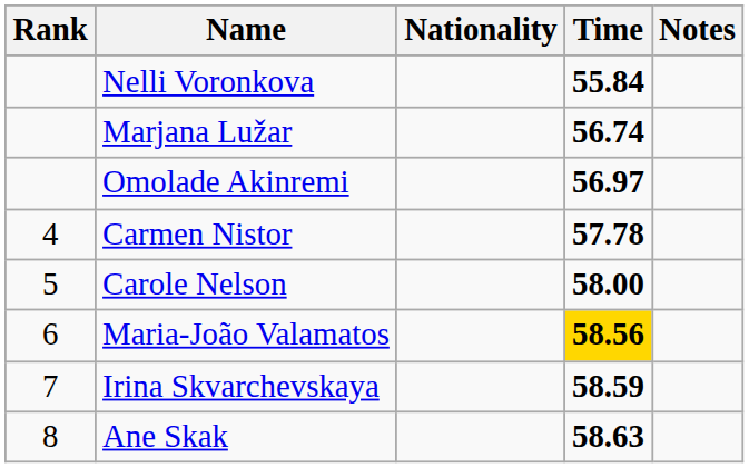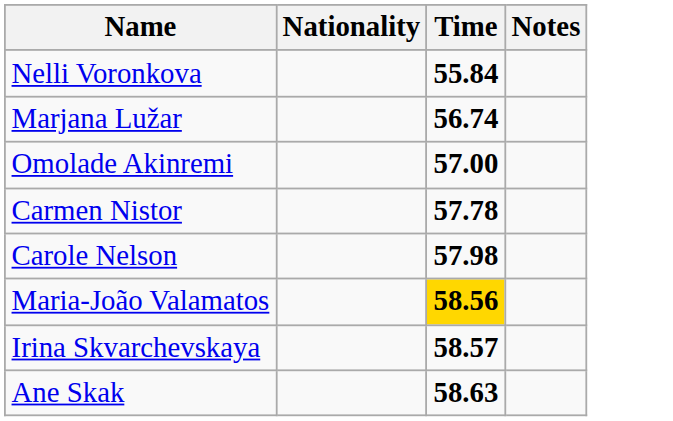 <table class="wikitable sortable" style="text-align:center">
 <tr>
-<th>Rank</th>
 <th>Name</th>
 <th>Nationality</th>
 <th>Time</th>
 <th>Notes</th>
 </tr>
 <tr>
-<td></td>
 <td align=left><a href='#'>Nelli Voronkova</a></td>
 <td align=left></td>
 <td><strong>55.84</strong></td>
 <td></td>
 </tr>
 <tr>
-<td></td>
 <td align=left><a href='#'>Marjana Lužar</a></td>
 <td align=left></td>
 <td><strong>56.74</strong></td>
 <td></td>
 </tr>
 <tr>
-<td></td>
 <td align=left><a href='#'>Omolade Akinremi</a></td>
 <td align=left></td>
-<td><strong>56.97</strong></td>
+<td><strong>57.00</strong></td>
 <td></td>
 </tr>
 <tr>
-<td>4</td>
 <td align=left><a href='#'>Carmen Nistor</a></td>
 <td align=left></td>
 <td><strong>57.78</strong></td>
 <td></td>
 </tr>
 <tr>
-<td>5</td>
 <td align=left><a href='#'>Carole Nelson</a></td>
 <td align=left></td>
-<td><strong>58.00</strong></td>
+<td><strong>57.98</strong></td>
 <td></td>
 </tr>
 <tr>
-<td>6</td>
 <td align=left><a href='#'>Maria-João Valamatos</a></td>
 <td align=left></td>
 <td style="background: gold;"><strong>58.56</strong></td>
 <td></td>
 </tr>
 <tr>
-<td>7</td>
 <td align=left><a href='#'>Irina Skvarchevskaya</a></td>
 <td align=left></td>
-<td><strong>58.59</strong></td>
+<td><strong>58.57</strong></td>
 <td></td>
 </tr>
 <tr>
-<td>8</td>
 <td align=left><a href='#'>Ane Skak</a></td>
 <td align=left></td>
 <td><strong>58.63</strong></td>
 <td></td>
 </tr>
 </table>
